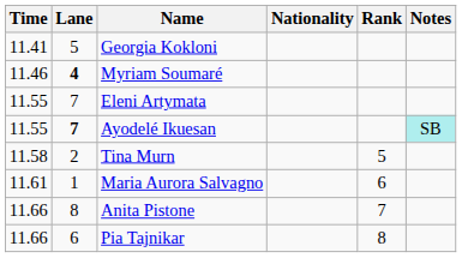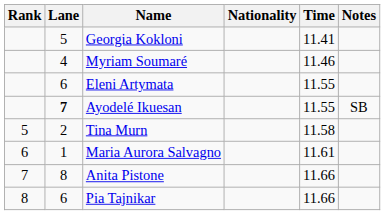 <table class="wikitable sortable" style="text-align:center">
 <tr>
-<th>Time</th>
+<th>Rank</th>
 <th>Lane</th>
 <th>Name</th>
 <th>Nationality</th>
-<th>Rank</th>
+<th>Time</th>
 <th>Notes</th>
 </tr>
 <tr>
-<td>11.41</td>
+<td></td>
 <td>5</td>
 <td align=left><a href='#'>Georgia Kokloni</a></td>
 <td align=left></td>
-<td></td>
+<td>11.41</td>
 <td></td>
 </tr>
 <tr>
-<td>11.46</td>
-<td><strong>4</strong></td>
+<td></td>
+<td>4</td>
 <td align=left><a href='#'>Myriam Soumaré</a></td>
 <td align=left></td>
-<td></td>
+<td>11.46</td>
 <td></td>
 </tr>
 <tr>
-<td>11.55</td>
-<td>7</td>
+<td></td>
+<td>6</td>
 <td align=left><a href='#'>Eleni Artymata</a></td>
 <td align=left></td>
-<td></td>
+<td>11.55</td>
 <td></td>
 </tr>
 <tr>
-<td>11.55</td>
+<td></td>
 <td><strong>7</strong></td>
 <td align=left><a href='#'>Ayodelé Ikuesan</a></td>
 <td align=left></td>
-<td></td>
-<td style="background: paleturquoise;">SB</td>
+<td>11.55</td>
+<td>SB</td>
 </tr>
 <tr>
-<td>11.58</td>
+<td>5</td>
 <td>2</td>
 <td align=left><a href='#'>Tina Murn</a></td>
 <td align=left></td>
-<td>5</td>
+<td>11.58</td>
 <td></td>
 </tr>
 <tr>
-<td>11.61</td>
+<td>6</td>
 <td>1</td>
 <td align=left><a href='#'>Maria Aurora Salvagno</a></td>
 <td align=left></td>
-<td>6</td>
+<td>11.61</td>
 <td></td>
 </tr>
 <tr>
-<td>11.66</td>
+<td>7</td>
 <td>8</td>
 <td align=left><a href='#'>Anita Pistone</a></td>
 <td align=left></td>
-<td>7</td>
+<td>11.66</td>
 <td></td>
 </tr>
 <tr>
-<td>11.66</td>
+<td>8</td>
 <td>6</td>
 <td align=left><a href='#'>Pia Tajnikar</a></td>
 <td align=left></td>
-<td>8</td>
+<td>11.66</td>
 <td></td>
 </tr>
 </table>
